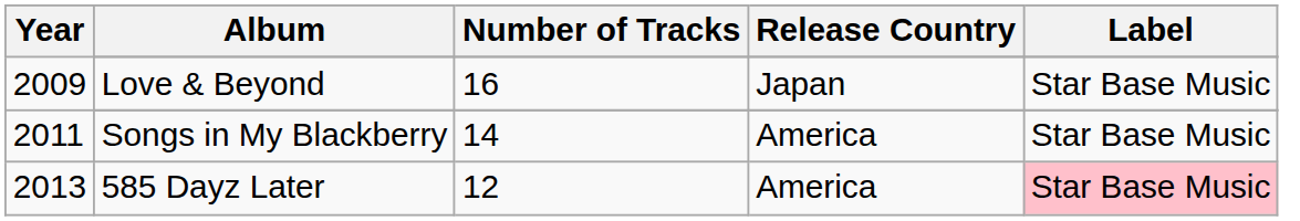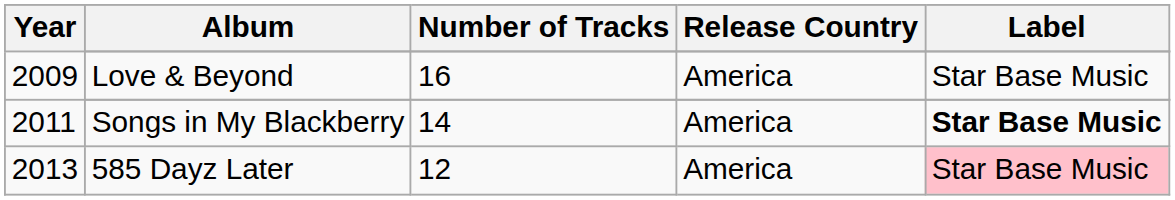 <table class="wikitable">
 <tr>
 <th>Year</th>
 <th>Album</th>
 <th>Number of Tracks</th>
 <th>Release Country</th>
 <th>Label</th>
 </tr>
 <tr>
 <td rowspan="2">2009</td>
 </tr>
 <tr>
 <td>Love & Beyond</td>
 <td>16</td>
-<td>Japan</td>
+<td>America</td>
 <td>Star Base Music</td>
 </tr>
 <tr>
 <td rowspan="2">2011</td>
 </tr>
 <tr>
 <td>Songs in My Blackberry</td>
 <td>14</td>
 <td>America</td>
-<td>Star Base Music</td>
+<td><strong>Star Base Music</strong></td>
 </tr>
 <tr>
 <td rowspan="2">2013</td>
 <td>585 Dayz Later</td>
 <td>12</td>
 <td>America</td>
 <td style="background: pink;">Star Base Music</td>
 </tr>
 </table>
